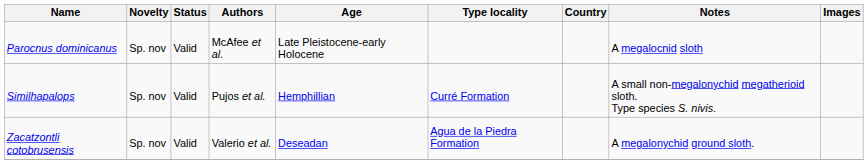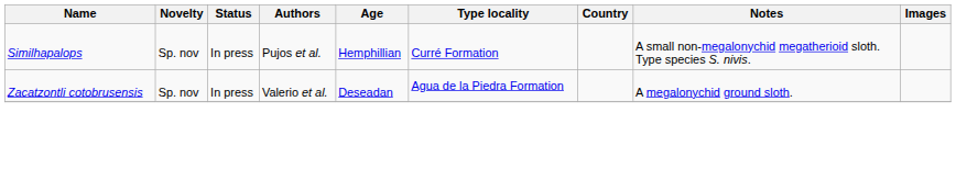 <table class="wikitable sortable" align="center" width="100%">
 <tr>
 <th>Name</th>
 <th>Novelty</th>
 <th>Status</th>
 <th>Authors</th>
 <th>Age</th>
 <th>Type locality</th>
 <th>Country</th>
 <th>Notes</th>
 <th>Images</th>
 </tr>
 <tr>
-<td><br><em><a href='#'>Parocnus dominicanus</a></em></td>
-<td><br>Sp. nov</td>
-<td><br>Valid</td>
-<td><br>McAfee <em>et al.</em></td>
-<td><br>Late Pleistocene-early Holocene</td>
-<td></td>
-<td><br></td>
-<td><br>A <a href='#'>megalocnid</a> <a href='#'>sloth</a></td>
-<td></td>
-</tr>
-<tr>
 <td><br><em><a href='#'>Similhapalops</a></em></td>
 <td><br>Sp. nov</td>
-<td><br>Valid</td>
+<td><br>In press</td>
 <td><br>Pujos <em>et al.</em></td>
 <td><br><a href='#'>Hemphillian</a></td>
 <td><br><a href='#'>Curré Formation</a></td>
 <td><br></td>
 <td><br>A small non-<a href='#'>megalonychid</a> <a href='#'>megatherioid</a> sloth.<br> Type species <em>S. nivis</em>.</td>
 <td></td>
 </tr>
 <tr>
 <td><br><em><a href='#'>Zacatzontli cotobrusensis</a></em></td>
 <td><br>Sp. nov</td>
-<td><br>Valid</td>
+<td><br>In press</td>
 <td><br>Valerio <em>et al.</em></td>
 <td><br><a href='#'>Deseadan</a></td>
 <td><a href='#'>Agua de la Piedra Formation</a></td>
 <td><br></td>
 <td><br>A <a href='#'>megalonychid</a> <a href='#'>ground sloth</a>.</td>
 <td></td>
 </tr>
 <tr>
 </tr>
 </table>
